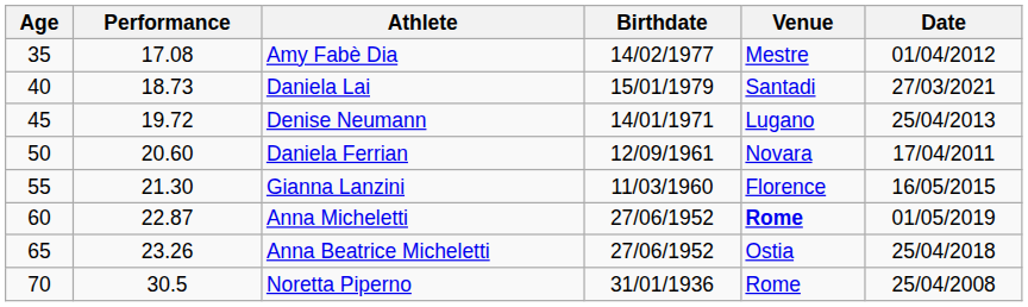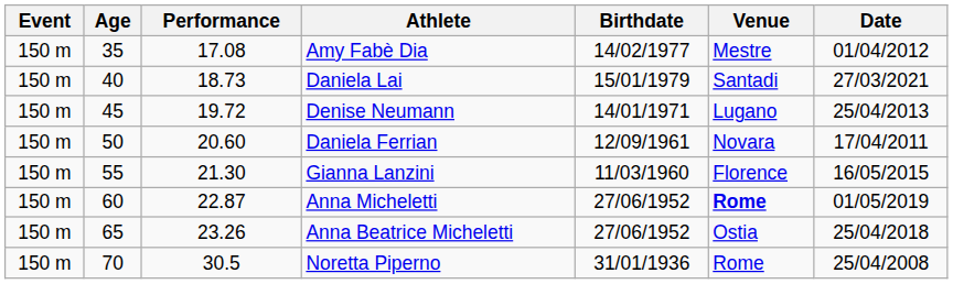 <table class="wikitable" width=80% style="font-size:90%; text-align:center">
 <tr>
+<th>Event</th>
 <th>Age</th>
 <th>Performance</th>
 <th>Athlete</th>
 <th>Birthdate</th>
 <th>Venue</th>
 <th>Date</th>
 </tr>
 <tr>
+<td>150 m</td>
 <td>35</td>
 <td>17.08</td>
 <td align=left><a href='#'>Amy Fabè Dia</a></td>
 <td>14/02/1977</td>
 <td align=left><a href='#'>Mestre</a></td>
 <td>01/04/2012</td>
 </tr>
 <tr>
+<td>150 m</td>
 <td>40</td>
 <td>18.73 </td>
 <td align=left><a href='#'>Daniela Lai</a></td>
 <td>15/01/1979</td>
 <td align=left><a href='#'>Santadi</a></td>
 <td>27/03/2021</td>
 </tr>
 <tr>
+<td>150 m</td>
 <td>45</td>
 <td>19.72 </td>
 <td align=left><a href='#'>Denise Neumann</a></td>
 <td>14/01/1971</td>
 <td align=left><a href='#'>Lugano</a></td>
 <td>25/04/2013</td>
 </tr>
 <tr>
+<td>150 m</td>
 <td>50</td>
 <td>20.60 </td>
 <td align=left><a href='#'>Daniela Ferrian</a></td>
 <td>12/09/1961</td>
 <td align=left><a href='#'>Novara</a></td>
 <td>17/04/2011</td>
 </tr>
 <tr>
+<td>150 m</td>
 <td>55</td>
 <td>21.30 </td>
 <td align=left><a href='#'>Gianna Lanzini</a></td>
 <td>11/03/1960</td>
 <td align=left><a href='#'>Florence</a></td>
 <td>16/05/2015</td>
 </tr>
 <tr>
+<td>150 m</td>
 <td>60</td>
 <td>22.87 </td>
 <td align=left><a href='#'>Anna Micheletti</a></td>
 <td>27/06/1952</td>
 <td align=left><strong><a href='#'>Rome</a></strong></td>
 <td>01/05/2019</td>
 </tr>
 <tr>
+<td>150 m</td>
 <td>65</td>
 <td>23.26 </td>
 <td align=left><a href='#'>Anna Beatrice Micheletti</a></td>
 <td>27/06/1952</td>
 <td align=left><a href='#'>Ostia</a></td>
 <td>25/04/2018</td>
 </tr>
 <tr>
+<td>150 m</td>
 <td>70</td>
 <td>30.5</td>
 <td align=left><a href='#'>Noretta Piperno</a></td>
 <td>31/01/1936</td>
 <td align=left><a href='#'>Rome</a></td>
 <td>25/04/2008</td>
 </tr>
 </table>
